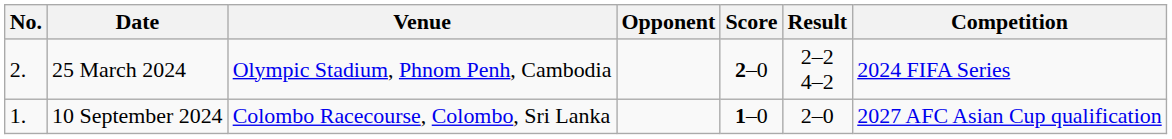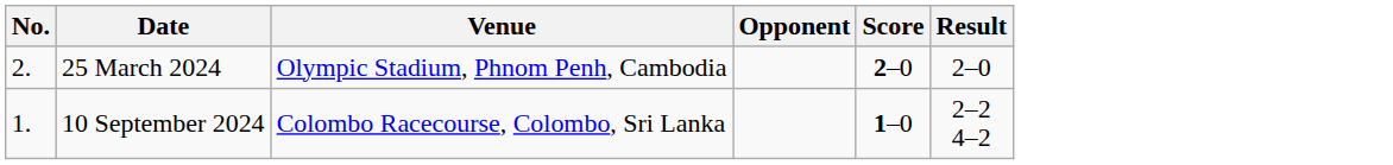 <table class="wikitable">
 <tr>
 <th>No.</th>
 <th>Date</th>
 <th>Venue</th>
 <th>Opponent</th>
 <th>Score</th>
 <th>Result</th>
-<th>Competition</th>
 </tr>
 <tr>
 <td>2.</td>
 <td>25 March 2024</td>
 <td><a href='#'>Olympic Stadium</a>, <a href='#'>Phnom Penh</a>, Cambodia</td>
 <td></td>
 <td align=center><strong>2</strong>–0</td>
-<td align= center>2–2 <br>4–2 </td>
-<td><a href='#'>2024 FIFA Series</a></td>
+<td align=center>2–0</td>
 </tr>
 <tr>
 <td>1.</td>
 <td>10 September 2024</td>
 <td><a href='#'>Colombo Racecourse</a>, <a href='#'>Colombo</a>, Sri Lanka</td>
 <td></td>
 <td align=center><strong>1</strong>–0</td>
-<td align=center>2–0</td>
-<td><a href='#'>2027 AFC Asian Cup qualification</a></td>
+<td align= center>2–2 <br>4–2 </td>
 </tr>
 </table>
